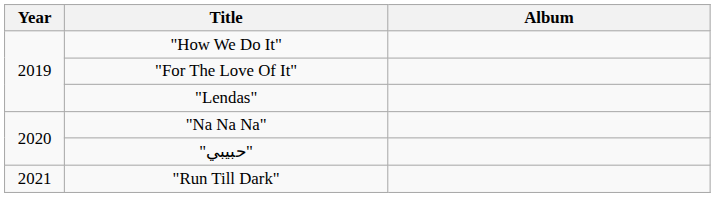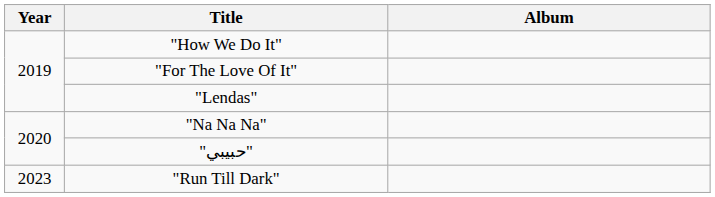 <table class="wikitable plainrowheaders" style="text-align:center;">
 <tr>
 <th scope="col" style="width:50px;">Year</th>
 <th scope="col" style="width:300px;">Title</th>
 <th scope="col" style="width:300px;">Album</th>
 </tr>
 <tr>
 <td rowspan="3">2019</td>
 <td>"How We Do It" </td>
 <td></td>
 </tr>
 <tr>
 <td>"For The Love Of It" </td>
 <td></td>
 </tr>
 <tr>
 <td>"Lendas" </td>
 <td></td>
 </tr>
 <tr>
 <td rowspan="2">2020</td>
 <td>"Na Na Na" </td>
 <td></td>
 </tr>
 <tr>
 <td>"حبيبي" </td>
 <td></td>
 </tr>
 <tr>
-<td>2021</td>
+<td>2023</td>
 <td>"Run Till Dark" </td>
 <td></td>
 </tr>
 </table>
